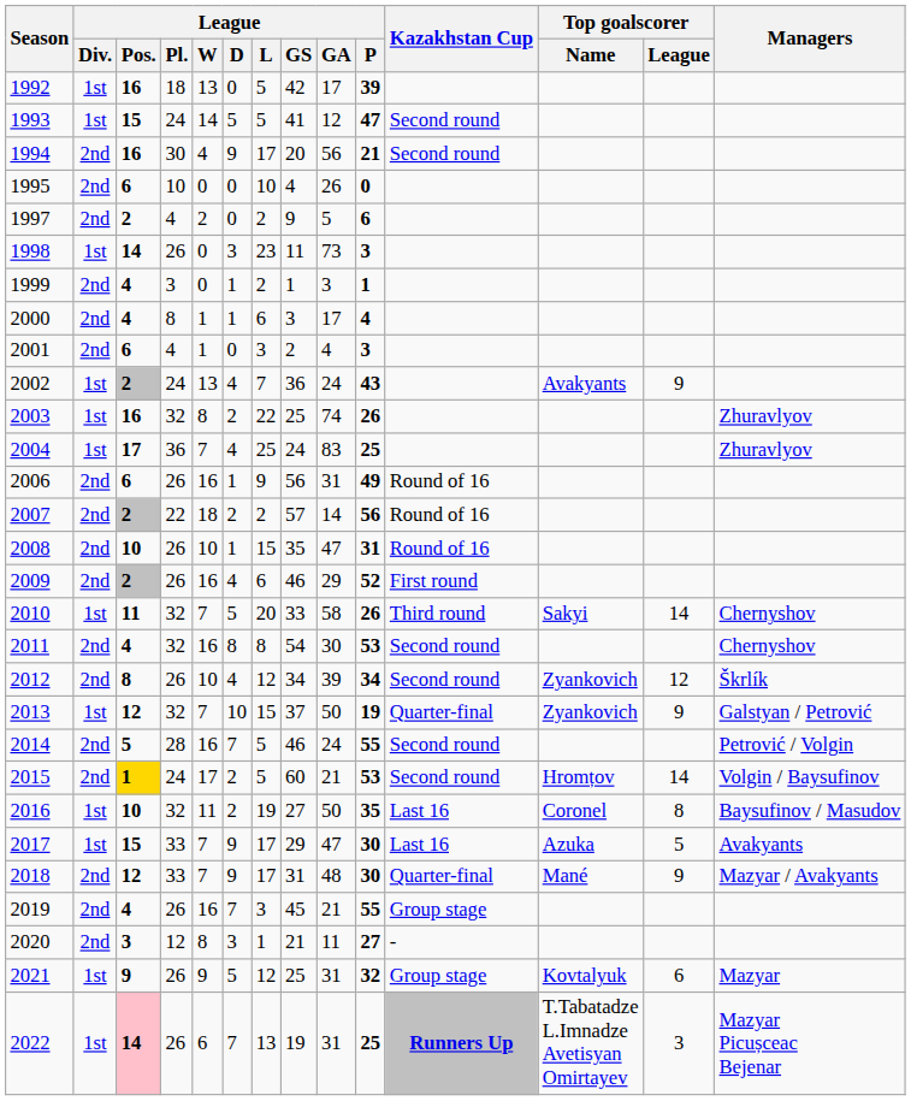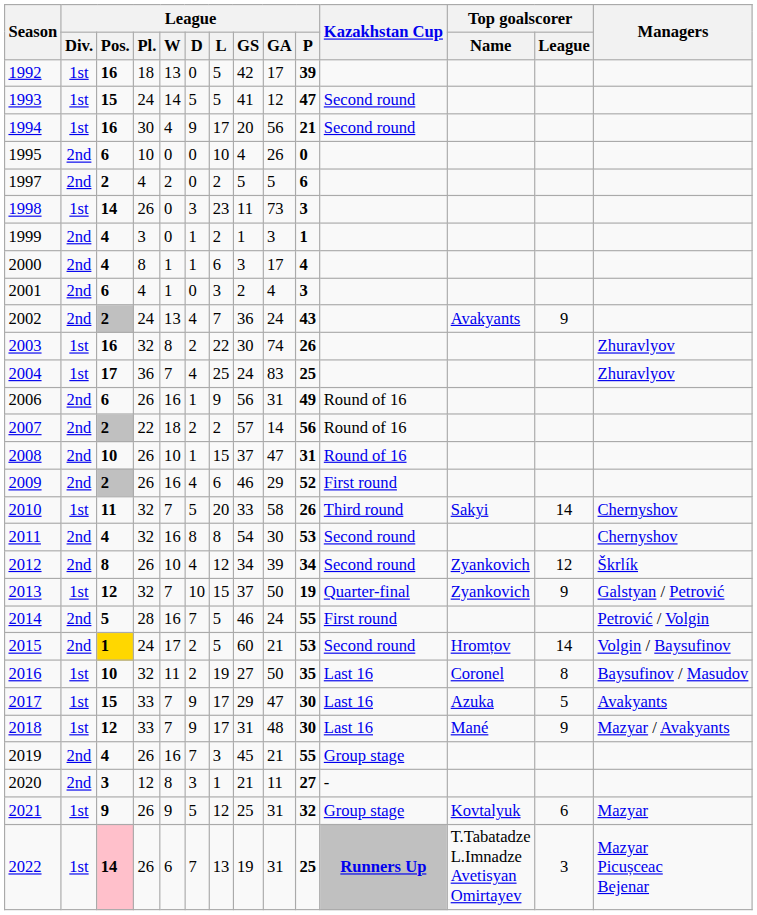 <table class="wikitable mw-collapsible mw-collapsed" align=center cellspacing="0" cellpadding="3" style="border:1px solid #AAAAAA;font-size:90%">
 <tr style="background:#efefef;">
 <th rowspan="2">Season</th>
 <th colspan="9">League</th>
 <th rowspan="2"><a href='#'>Kazakhstan Cup</a></th>
 <th colspan="2">Top goalscorer</th>
 <th rowspan="2">Managers</th>
 </tr>
 <tr>
 <th>Div.</th>
 <th>Pos.</th>
 <th>Pl.</th>
 <th>W</th>
 <th>D</th>
 <th>L</th>
 <th>GS</th>
 <th>GA</th>
 <th>P</th>
 <th>Name</th>
 <th>League</th>
 </tr>
 <tr>
 <td><a href='#'>1992</a></td>
 <td align=center><a href='#'>1st</a></td>
 <td><strong>16</strong></td>
 <td>18</td>
 <td>13</td>
 <td>0</td>
 <td>5</td>
 <td>42</td>
 <td>17</td>
 <td><strong>39</strong></td>
 <td></td>
 <td></td>
 <td align=center></td>
 <td></td>
 </tr>
 <tr>
 <td><a href='#'>1993</a></td>
 <td align=center><a href='#'>1st</a></td>
 <td><strong>15</strong></td>
 <td>24</td>
 <td>14</td>
 <td>5</td>
 <td>5</td>
 <td>41</td>
 <td>12</td>
 <td><strong>47</strong></td>
 <td><a href='#'>Second round</a></td>
 <td></td>
 <td align=center></td>
 <td></td>
 </tr>
 <tr>
 <td><a href='#'>1994</a></td>
-<td align=center><a href='#'>2nd</a></td>
+<td align=center><a href='#'>1st</a></td>
 <td><strong>16</strong></td>
 <td>30</td>
 <td>4</td>
 <td>9</td>
 <td>17</td>
 <td>20</td>
 <td>56</td>
 <td><strong>21</strong></td>
 <td><a href='#'>Second round</a></td>
 <td></td>
 <td align=center></td>
 <td></td>
 </tr>
 <tr>
 <td>1995</td>
 <td align=center><a href='#'>2nd</a></td>
 <td><strong>6</strong></td>
 <td>10</td>
 <td>0</td>
 <td>0</td>
 <td>10</td>
 <td>4</td>
 <td>26</td>
 <td><strong>0</strong></td>
 <td></td>
 <td></td>
 <td align=center></td>
 <td></td>
 </tr>
 <tr>
 <td>1997</td>
 <td align=center><a href='#'>2nd</a></td>
 <td><strong>2</strong></td>
 <td>4</td>
 <td>2</td>
 <td>0</td>
 <td>2</td>
-<td>9</td>
+<td>5</td>
 <td>5</td>
 <td><strong>6</strong></td>
 <td></td>
 <td></td>
 <td align=center></td>
 <td></td>
 </tr>
 <tr>
 <td><a href='#'>1998</a></td>
 <td align=center><a href='#'>1st</a></td>
 <td><strong>14</strong></td>
 <td>26</td>
 <td>0</td>
 <td>3</td>
 <td>23</td>
 <td>11</td>
 <td>73</td>
 <td><strong>3</strong></td>
 <td></td>
 <td></td>
 <td align=center></td>
 <td></td>
 </tr>
 <tr>
 <td>1999</td>
 <td align=center><a href='#'>2nd</a></td>
 <td><strong>4</strong></td>
 <td>3</td>
 <td>0</td>
 <td>1</td>
 <td>2</td>
 <td>1</td>
 <td>3</td>
 <td><strong>1</strong></td>
 <td></td>
 <td></td>
 <td align=center></td>
 <td></td>
 </tr>
 <tr>
 <td>2000</td>
 <td align=center><a href='#'>2nd</a></td>
 <td><strong>4</strong></td>
 <td>8</td>
 <td>1</td>
 <td>1</td>
 <td>6</td>
 <td>3</td>
 <td>17</td>
 <td><strong>4</strong></td>
 <td></td>
 <td></td>
 <td align=center></td>
 <td></td>
 </tr>
 <tr>
 <td>2001</td>
 <td align=center><a href='#'>2nd</a></td>
 <td><strong>6</strong></td>
 <td>4</td>
 <td>1</td>
 <td>0</td>
 <td>3</td>
 <td>2</td>
 <td>4</td>
 <td><strong>3</strong></td>
 <td></td>
 <td></td>
 <td align=center></td>
 <td></td>
 </tr>
 <tr>
 <td>2002</td>
-<td align=center><a href='#'>1st</a></td>
+<td align=center><a href='#'>2nd</a></td>
 <td style="background:silver;"><strong>2</strong></td>
 <td>24</td>
 <td>13</td>
 <td>4</td>
 <td>7</td>
 <td>36</td>
 <td>24</td>
 <td><strong>43</strong></td>
 <td></td>
 <td> <a href='#'>Avakyants</a></td>
 <td align=center>9</td>
 <td></td>
 </tr>
 <tr>
 <td><a href='#'>2003</a></td>
 <td align=center><a href='#'>1st</a></td>
 <td><strong>16</strong></td>
 <td>32</td>
 <td>8</td>
 <td>2</td>
 <td>22</td>
-<td>25</td>
+<td>30</td>
 <td>74</td>
 <td><strong>26</strong></td>
 <td></td>
 <td></td>
 <td align=center></td>
 <td> <a href='#'>Zhuravlyov</a></td>
 </tr>
 <tr>
 <td><a href='#'>2004</a></td>
 <td align=center><a href='#'>1st</a></td>
 <td><strong>17</strong></td>
 <td>36</td>
 <td>7</td>
 <td>4</td>
 <td>25</td>
 <td>24</td>
 <td>83</td>
 <td><strong>25</strong></td>
 <td></td>
 <td></td>
 <td align=center></td>
 <td> <a href='#'>Zhuravlyov</a></td>
 </tr>
 <tr>
 <td>2006</td>
 <td align=center><a href='#'>2nd</a></td>
 <td><strong>6</strong></td>
 <td>26</td>
 <td>16</td>
 <td>1</td>
 <td>9</td>
 <td>56</td>
 <td>31</td>
 <td><strong>49</strong></td>
 <td>Round of 16</td>
 <td></td>
 <td align=center></td>
 <td></td>
 </tr>
 <tr>
 <td><a href='#'>2007</a></td>
 <td align=center><a href='#'>2nd</a></td>
 <td style="background:silver;"><strong>2</strong></td>
 <td>22</td>
 <td>18</td>
 <td>2</td>
 <td>2</td>
 <td>57</td>
 <td>14</td>
 <td><strong>56</strong></td>
 <td>Round of 16</td>
 <td></td>
 <td align=center></td>
 <td></td>
 </tr>
 <tr>
 <td><a href='#'>2008</a></td>
 <td align=center><a href='#'>2nd</a></td>
 <td><strong>10</strong></td>
 <td>26</td>
 <td>10</td>
 <td>1</td>
 <td>15</td>
-<td>35</td>
+<td>37</td>
 <td>47</td>
 <td><strong>31</strong></td>
 <td><a href='#'>Round of 16</a></td>
 <td></td>
 <td align=center></td>
 <td></td>
 </tr>
 <tr>
 <td><a href='#'>2009</a></td>
 <td align=center><a href='#'>2nd</a></td>
 <td style="background:silver;"><strong>2</strong></td>
 <td>26</td>
 <td>16</td>
 <td>4</td>
 <td>6</td>
 <td>46</td>
 <td>29</td>
 <td><strong>52</strong></td>
 <td><a href='#'>First round</a></td>
 <td></td>
 <td align=center></td>
 <td></td>
 </tr>
 <tr>
 <td><a href='#'>2010</a></td>
 <td align=center><a href='#'>1st</a></td>
 <td><strong>11</strong></td>
 <td>32</td>
 <td>7</td>
 <td>5</td>
 <td>20</td>
 <td>33</td>
 <td>58</td>
 <td><strong>26</strong></td>
 <td><a href='#'>Third round</a></td>
 <td> <a href='#'>Sakyi</a></td>
 <td align=center>14</td>
 <td> <a href='#'>Chernyshov</a></td>
 </tr>
 <tr>
 <td><a href='#'>2011</a></td>
 <td align=center><a href='#'>2nd</a></td>
 <td><strong>4</strong></td>
 <td>32</td>
 <td>16</td>
 <td>8</td>
 <td>8</td>
 <td>54</td>
 <td>30</td>
 <td><strong>53</strong></td>
 <td><a href='#'>Second round</a></td>
 <td></td>
 <td align=center></td>
 <td> <a href='#'>Chernyshov</a></td>
 </tr>
 <tr>
 <td><a href='#'>2012</a></td>
 <td align=center><a href='#'>2nd</a></td>
 <td><strong>8</strong></td>
 <td>26</td>
 <td>10</td>
 <td>4</td>
 <td>12</td>
 <td>34</td>
 <td>39</td>
 <td><strong>34</strong></td>
 <td><a href='#'>Second round</a></td>
 <td> <a href='#'>Zyankovich</a></td>
 <td align=center>12</td>
 <td> <a href='#'>Škrlík</a></td>
 </tr>
 <tr>
 <td><a href='#'>2013</a></td>
 <td align=center><a href='#'>1st</a></td>
 <td><strong>12</strong></td>
 <td>32</td>
 <td>7</td>
 <td>10</td>
 <td>15</td>
 <td>37</td>
 <td>50</td>
 <td><strong>19</strong></td>
 <td><a href='#'>Quarter-final</a></td>
 <td> <a href='#'>Zyankovich</a></td>
 <td align=center>9</td>
 <td> <a href='#'>Galstyan</a> /  <a href='#'>Petrović</a></td>
 </tr>
 <tr>
 <td><a href='#'>2014</a></td>
 <td align=center><a href='#'>2nd</a></td>
 <td><strong>5</strong></td>
 <td>28</td>
 <td>16</td>
 <td>7</td>
 <td>5</td>
 <td>46</td>
 <td>24</td>
 <td><strong>55</strong></td>
-<td><a href='#'>Second round</a></td>
+<td><a href='#'>First round</a></td>
 <td></td>
 <td align=center></td>
 <td> <a href='#'>Petrović</a> /  <a href='#'>Volgin</a></td>
 </tr>
 <tr>
 <td><a href='#'>2015</a></td>
 <td align=center><a href='#'>2nd</a></td>
 <td style="background:gold;"><strong>1</strong></td>
 <td>24</td>
 <td>17</td>
 <td>2</td>
 <td>5</td>
 <td>60</td>
 <td>21</td>
 <td><strong>53</strong></td>
 <td><a href='#'>Second round</a></td>
 <td> <a href='#'>Hromțov</a></td>
 <td align=center>14</td>
 <td> <a href='#'>Volgin</a> /  <a href='#'>Baysufinov</a></td>
 </tr>
 <tr>
 <td><a href='#'>2016</a></td>
 <td align=center><a href='#'>1st</a></td>
 <td><strong>10</strong></td>
 <td>32</td>
 <td>11</td>
 <td>2</td>
 <td>19</td>
 <td>27</td>
 <td>50</td>
 <td><strong>35</strong></td>
 <td><a href='#'>Last 16</a></td>
 <td> <a href='#'>Coronel</a></td>
 <td align=center>8</td>
 <td> <a href='#'>Baysufinov</a> /  <a href='#'>Masudov</a></td>
 </tr>
 <tr>
 <td><a href='#'>2017</a></td>
 <td align=center><a href='#'>1st</a></td>
 <td><strong>15</strong></td>
 <td>33</td>
 <td>7</td>
 <td>9</td>
 <td>17</td>
 <td>29</td>
 <td>47</td>
 <td><strong>30</strong></td>
 <td><a href='#'>Last 16</a></td>
 <td> <a href='#'>Azuka</a></td>
 <td align=center>5</td>
 <td> <a href='#'>Avakyants</a></td>
 </tr>
 <tr>
 <td><a href='#'>2018</a></td>
-<td align=center><a href='#'>2nd</a></td>
+<td align=center><a href='#'>1st</a></td>
 <td><strong>12</strong></td>
 <td>33</td>
 <td>7</td>
 <td>9</td>
 <td>17</td>
 <td>31</td>
 <td>48</td>
 <td><strong>30</strong></td>
-<td><a href='#'>Quarter-final</a></td>
+<td><a href='#'>Last 16</a></td>
 <td> <a href='#'>Mané</a></td>
 <td align=center>9</td>
 <td> <a href='#'>Mazyar</a> /  <a href='#'>Avakyants</a></td>
 </tr>
 <tr>
 <td>2019</td>
 <td align=center><a href='#'>2nd</a></td>
 <td><strong>4</strong></td>
 <td>26</td>
 <td>16</td>
 <td>7</td>
 <td>3</td>
 <td>45</td>
 <td>21</td>
 <td><strong>55</strong></td>
 <td><a href='#'>Group stage</a></td>
 <td></td>
 <td align=center></td>
 <td></td>
 </tr>
 <tr>
 <td>2020</td>
 <td align=center><a href='#'>2nd</a></td>
 <td><strong>3</strong></td>
 <td>12</td>
 <td>8</td>
 <td>3</td>
 <td>1</td>
 <td>21</td>
 <td>11</td>
 <td><strong>27</strong></td>
 <td>-</td>
 <td></td>
 <td align=center></td>
 <td></td>
 </tr>
 <tr>
 <td><a href='#'>2021</a></td>
 <td align=center><a href='#'>1st</a></td>
 <td><strong>9</strong></td>
 <td>26</td>
 <td>9</td>
 <td>5</td>
 <td>12</td>
 <td>25</td>
 <td>31</td>
 <td><strong>32</strong></td>
 <td><a href='#'>Group stage</a></td>
 <td> <a href='#'>Kovtalyuk</a></td>
 <td align=center>6</td>
 <td> <a href='#'>Mazyar</a></td>
 </tr>
 <tr>
 <td><a href='#'>2022</a></td>
 <td align=center><a href='#'>1st</a></td>
 <td style="background:pink;"><strong>14</strong></td>
 <td>26</td>
 <td>6</td>
 <td>7</td>
 <td>13</td>
 <td>19</td>
 <td>31</td>
 <td><strong>25</strong></td>
 <td style="text-align:center; background:silver;"><strong><a href='#'>Runners Up</a></strong></td>
 <td> T.Tabatadze <br>  L.Imnadze <br>  <a href='#'>Avetisyan</a> <br>  <a href='#'>Omirtayev</a></td>
 <td align=center>3</td>
 <td> <a href='#'>Mazyar</a> <br>  <a href='#'>Picușceac</a> <br>  <a href='#'>Bejenar</a></td>
 </tr>
 </table>
